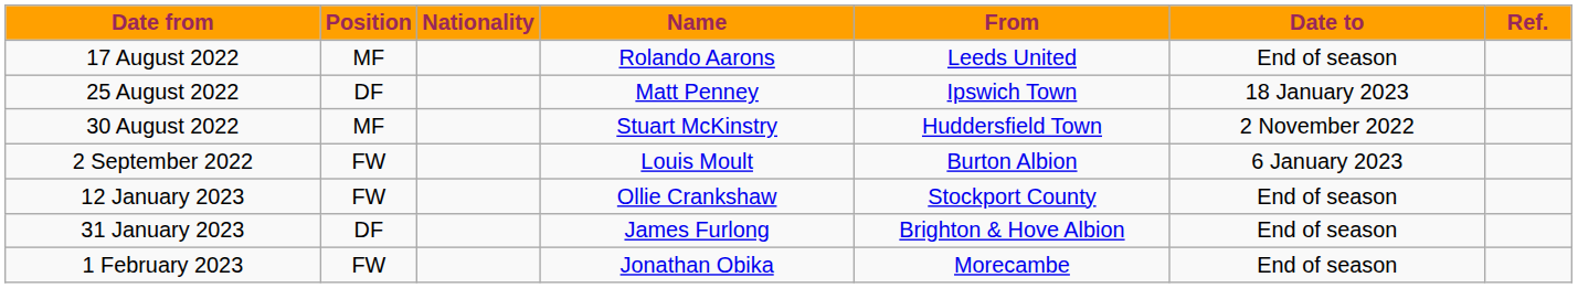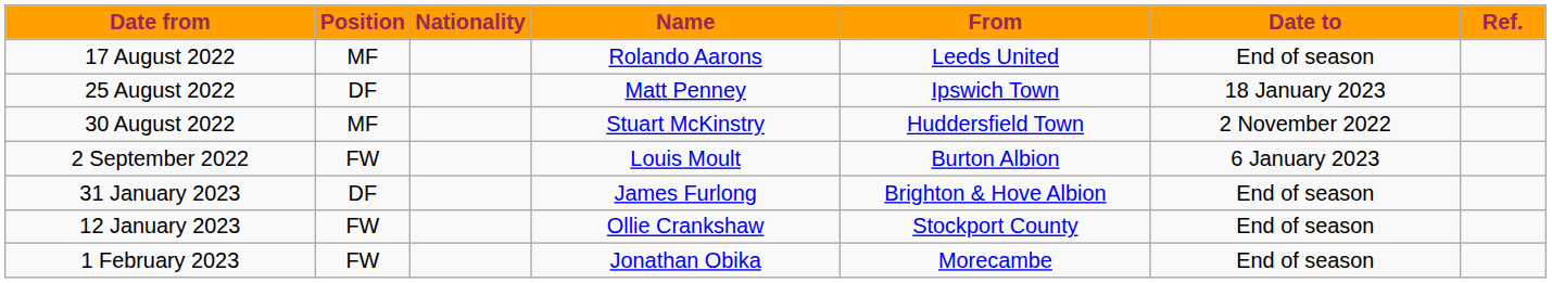 <table class="wikitable"  style="text-align:center; font-size:90%; ">
 <tr>
 <th style="background:#ffa000; color:#98285c; width:200px;">Date from</th>
 <th style="background:#ffa000; color:#98285c; width:50px;">Position</th>
 <th style="background:#ffa000; color:#98285c; width:50px;">Nationality</th>
 <th style="background:#ffa000; color:#98285c; width:200px;">Name</th>
 <th style="background:#ffa000; color:#98285c; width:200px;">From</th>
 <th style="background:#ffa000; color:#98285c; width:200px;">Date to</th>
 <th style="background:#ffa000; color:#98285c; width:50px;">Ref.</th>
 </tr>
 <tr>
 <td>17 August 2022</td>
 <td>MF</td>
 <td></td>
 <td><a href='#'>Rolando Aarons</a></td>
 <td><a href='#'>Leeds United</a></td>
 <td>End of season</td>
 <td></td>
 </tr>
 <tr>
 <td>25 August 2022</td>
 <td>DF</td>
 <td></td>
 <td><a href='#'>Matt Penney</a></td>
 <td><a href='#'>Ipswich Town</a></td>
 <td>18 January 2023</td>
 <td></td>
 </tr>
 <tr>
 <td>30 August 2022</td>
 <td>MF</td>
 <td></td>
 <td><a href='#'>Stuart McKinstry</a></td>
 <td><a href='#'>Huddersfield Town</a></td>
 <td>2 November 2022</td>
 <td></td>
 </tr>
 <tr>
 <td>2 September 2022</td>
 <td>FW</td>
 <td></td>
 <td><a href='#'>Louis Moult</a></td>
 <td><a href='#'>Burton Albion</a></td>
 <td>6 January 2023</td>
 <td></td>
 </tr>
 <tr>
+<td>31 January 2023</td>
+<td>DF</td>
+<td></td>
+<td><a href='#'>James Furlong</a></td>
+<td><a href='#'>Brighton & Hove Albion</a></td>
+<td>End of season</td>
+<td></td>
+</tr>
+<tr>
 <td>12 January 2023</td>
 <td>FW</td>
 <td></td>
 <td><a href='#'>Ollie Crankshaw</a></td>
 <td><a href='#'>Stockport County</a></td>
-<td>End of season</td>
-<td></td>
-</tr>
-<tr>
-<td>31 January 2023</td>
-<td>DF</td>
-<td></td>
-<td><a href='#'>James Furlong</a></td>
-<td><a href='#'>Brighton & Hove Albion</a></td>
 <td>End of season</td>
 <td></td>
 </tr>
 <tr>
 <td>1 February 2023</td>
 <td>FW</td>
 <td></td>
 <td><a href='#'>Jonathan Obika</a></td>
 <td><a href='#'>Morecambe</a></td>
 <td>End of season</td>
 <td></td>
 </tr>
 </table>
